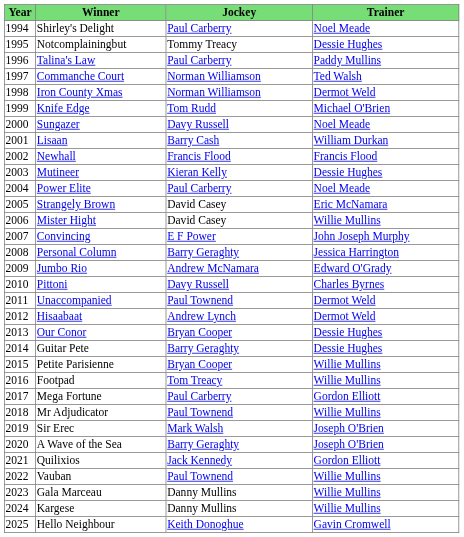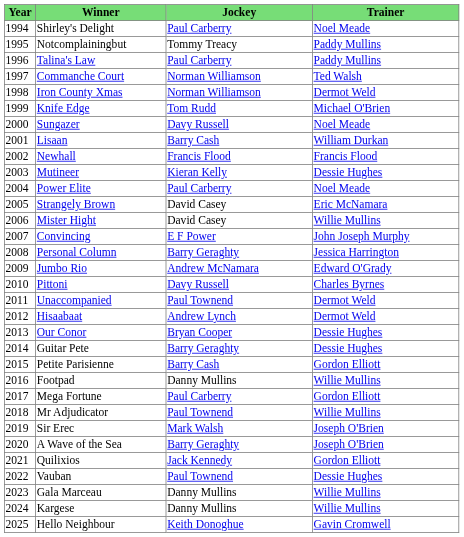 <table class = "sortable" | border="1" style="border-collapse: collapse; font-size:90%">
 <tr bgcolor="#77dd77" align="center">
 <th style="width:36px"><strong>Year</strong><br></th>
 <th style="width:160px"><strong>Winner</strong><br></th>
 <th style="width:180px"><strong>Jockey</strong><br></th>
 <th style="width:180px"><strong>Trainer</strong><br></th>
 </tr>
 <tr>
 <td>1994</td>
 <td>Shirley's Delight</td>
 <td><a href='#'>Paul Carberry</a></td>
 <td><a href='#'>Noel Meade</a></td>
 </tr>
 <tr>
 <td>1995</td>
 <td>Notcomplainingbut</td>
 <td>Tommy Treacy</td>
-<td><a href='#'>Dessie Hughes</a></td>
+<td><a href='#'>Paddy Mullins</a></td>
 </tr>
 <tr>
 <td>1996</td>
 <td><a href='#'>Talina's Law</a></td>
 <td><a href='#'>Paul Carberry</a></td>
 <td><a href='#'>Paddy Mullins</a></td>
 </tr>
 <tr>
 <td>1997</td>
 <td><a href='#'>Commanche Court</a></td>
 <td><a href='#'>Norman Williamson</a></td>
 <td><a href='#'>Ted Walsh</a></td>
 </tr>
 <tr>
 <td>1998</td>
 <td><a href='#'>Iron County Xmas</a></td>
 <td><a href='#'>Norman Williamson</a></td>
 <td><a href='#'>Dermot Weld</a></td>
 </tr>
 <tr>
 <td>1999</td>
 <td><a href='#'>Knife Edge</a></td>
 <td><a href='#'>Tom Rudd</a></td>
 <td><a href='#'>Michael O'Brien</a></td>
 </tr>
 <tr>
 <td>2000</td>
 <td><a href='#'>Sungazer</a></td>
 <td><a href='#'>Davy Russell</a></td>
 <td><a href='#'>Noel Meade</a></td>
 </tr>
 <tr>
 <td>2001</td>
 <td><a href='#'>Lisaan</a></td>
 <td><a href='#'>Barry Cash</a></td>
 <td><a href='#'>William Durkan</a></td>
 </tr>
 <tr>
 <td>2002</td>
 <td><a href='#'>Newhall</a></td>
 <td><a href='#'>Francis Flood</a></td>
 <td><a href='#'>Francis Flood</a></td>
 </tr>
 <tr>
 <td>2003</td>
 <td><a href='#'>Mutineer</a></td>
 <td><a href='#'>Kieran Kelly</a></td>
 <td><a href='#'>Dessie Hughes</a></td>
 </tr>
 <tr>
 <td>2004</td>
 <td><a href='#'>Power Elite</a></td>
 <td><a href='#'>Paul Carberry</a></td>
 <td><a href='#'>Noel Meade</a></td>
 </tr>
 <tr>
 <td>2005</td>
 <td><a href='#'>Strangely Brown</a></td>
 <td>David Casey</td>
 <td><a href='#'>Eric McNamara</a></td>
 </tr>
 <tr>
 <td>2006</td>
 <td><a href='#'>Mister Hight</a></td>
 <td>David Casey</td>
 <td><a href='#'>Willie Mullins</a></td>
 </tr>
 <tr>
 <td>2007</td>
 <td><a href='#'>Convincing</a></td>
 <td><a href='#'>E F Power</a></td>
 <td><a href='#'>John Joseph Murphy</a></td>
 </tr>
 <tr>
 <td>2008</td>
 <td><a href='#'>Personal Column</a></td>
 <td><a href='#'>Barry Geraghty</a></td>
 <td><a href='#'>Jessica Harrington</a></td>
 </tr>
 <tr>
 <td>2009</td>
 <td><a href='#'>Jumbo Rio</a></td>
 <td><a href='#'>Andrew McNamara</a></td>
 <td><a href='#'>Edward O'Grady</a></td>
 </tr>
 <tr>
 <td>2010</td>
 <td><a href='#'>Pittoni</a></td>
 <td><a href='#'>Davy Russell</a></td>
 <td><a href='#'>Charles Byrnes</a></td>
 </tr>
 <tr>
 <td>2011</td>
 <td><a href='#'>Unaccompanied</a></td>
 <td><a href='#'>Paul Townend</a></td>
 <td><a href='#'>Dermot Weld</a></td>
 </tr>
 <tr>
 <td>2012</td>
 <td><a href='#'>Hisaabaat</a></td>
 <td><a href='#'>Andrew Lynch</a></td>
 <td><a href='#'>Dermot Weld</a></td>
 </tr>
 <tr>
 <td>2013</td>
 <td><a href='#'>Our Conor</a></td>
 <td><a href='#'>Bryan Cooper</a></td>
 <td><a href='#'>Dessie Hughes</a></td>
 </tr>
 <tr>
 <td>2014</td>
 <td>Guitar Pete</td>
 <td><a href='#'>Barry Geraghty</a></td>
 <td><a href='#'>Dessie Hughes</a></td>
 </tr>
 <tr>
 <td>2015</td>
 <td>Petite Parisienne</td>
-<td><a href='#'>Bryan Cooper</a></td>
-<td><a href='#'>Willie Mullins</a></td>
+<td><a href='#'>Barry Cash</a></td>
+<td><a href='#'>Gordon Elliott</a></td>
 </tr>
 <tr>
 <td>2016</td>
 <td>Footpad</td>
-<td><a href='#'>Tom Treacy</a></td>
+<td>Danny Mullins</td>
 <td><a href='#'>Willie Mullins</a></td>
 </tr>
 <tr>
 <td>2017</td>
 <td>Mega Fortune</td>
 <td><a href='#'>Paul Carberry</a></td>
 <td><a href='#'>Gordon Elliott</a></td>
 </tr>
 <tr>
 <td>2018</td>
 <td>Mr Adjudicator</td>
 <td><a href='#'>Paul Townend</a></td>
 <td><a href='#'>Willie Mullins</a></td>
 </tr>
 <tr>
 <td>2019</td>
 <td>Sir Erec</td>
 <td><a href='#'>Mark Walsh</a></td>
 <td><a href='#'>Joseph O'Brien</a></td>
 </tr>
 <tr>
 <td>2020</td>
 <td>A Wave of the Sea</td>
 <td><a href='#'>Barry Geraghty</a></td>
 <td><a href='#'>Joseph O'Brien</a></td>
 </tr>
 <tr>
 <td>2021</td>
 <td>Quilixios</td>
 <td><a href='#'>Jack Kennedy</a></td>
 <td><a href='#'>Gordon Elliott</a></td>
 </tr>
 <tr>
 <td>2022</td>
 <td>Vauban</td>
 <td><a href='#'>Paul Townend</a></td>
-<td><a href='#'>Willie Mullins</a></td>
+<td><a href='#'>Dessie Hughes</a></td>
 </tr>
 <tr>
 <td>2023</td>
 <td>Gala Marceau</td>
 <td>Danny Mullins</td>
 <td><a href='#'>Willie Mullins</a></td>
 </tr>
 <tr>
 <td>2024</td>
 <td>Kargese</td>
 <td>Danny Mullins</td>
 <td><a href='#'>Willie Mullins</a></td>
 </tr>
 <tr>
 <td>2025</td>
 <td>Hello Neighbour</td>
 <td><a href='#'>Keith Donoghue</a></td>
 <td><a href='#'>Gavin Cromwell</a></td>
 </tr>
 </table>
